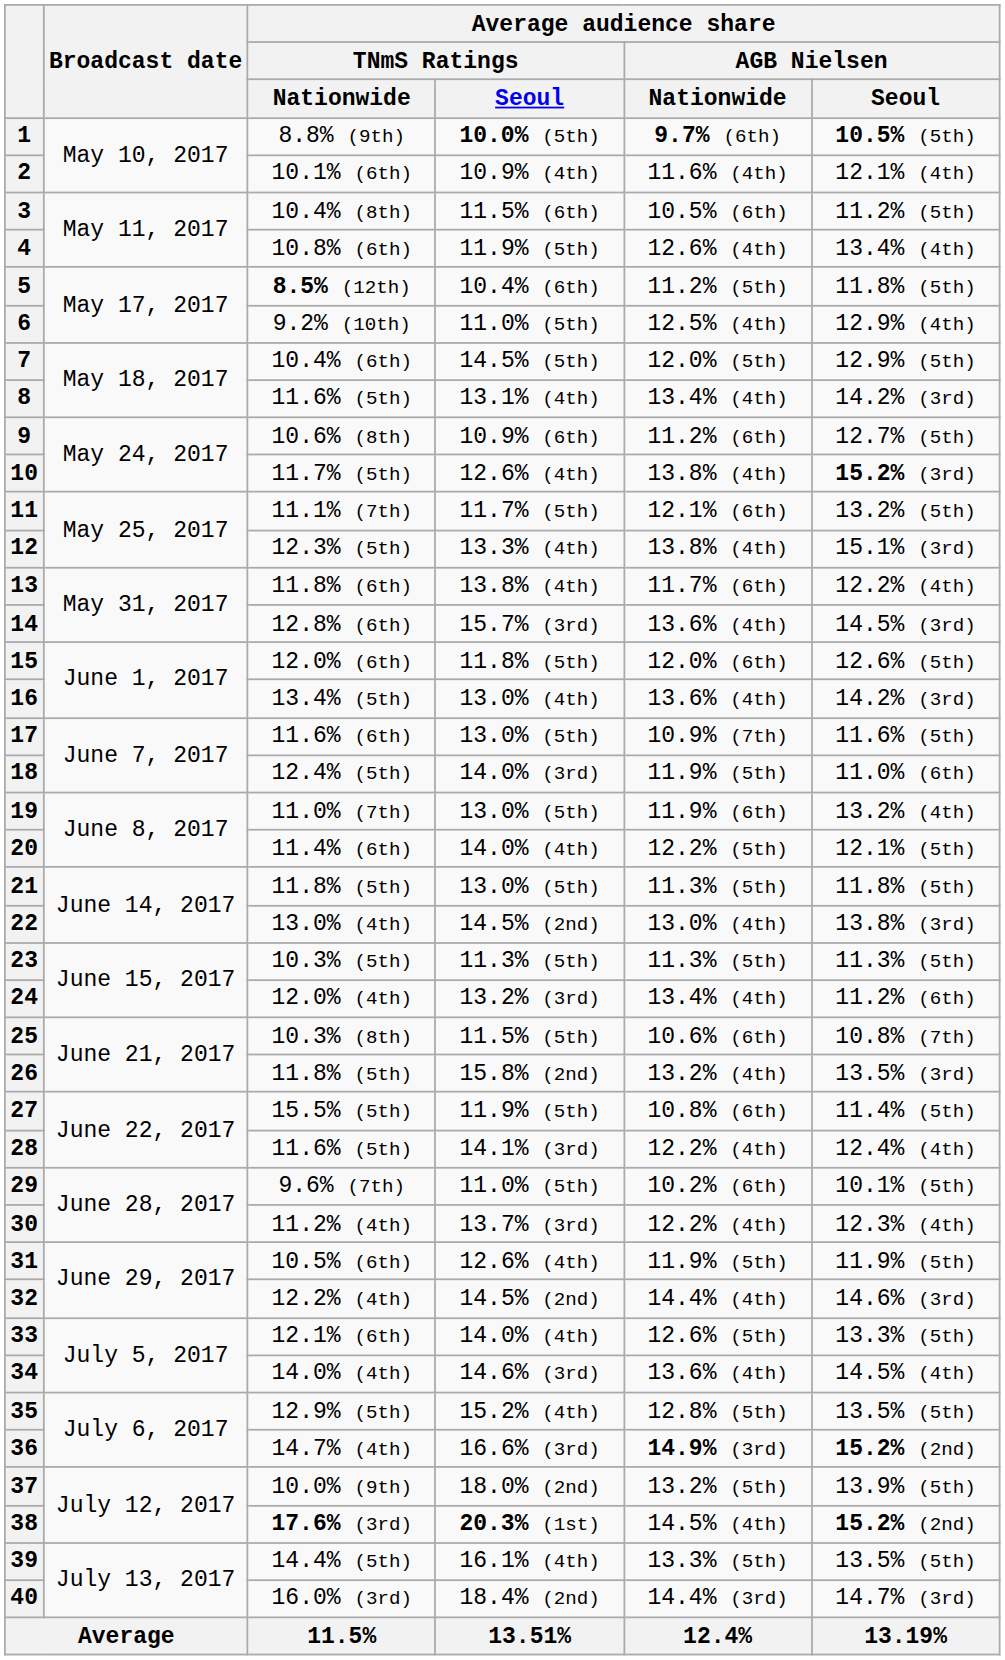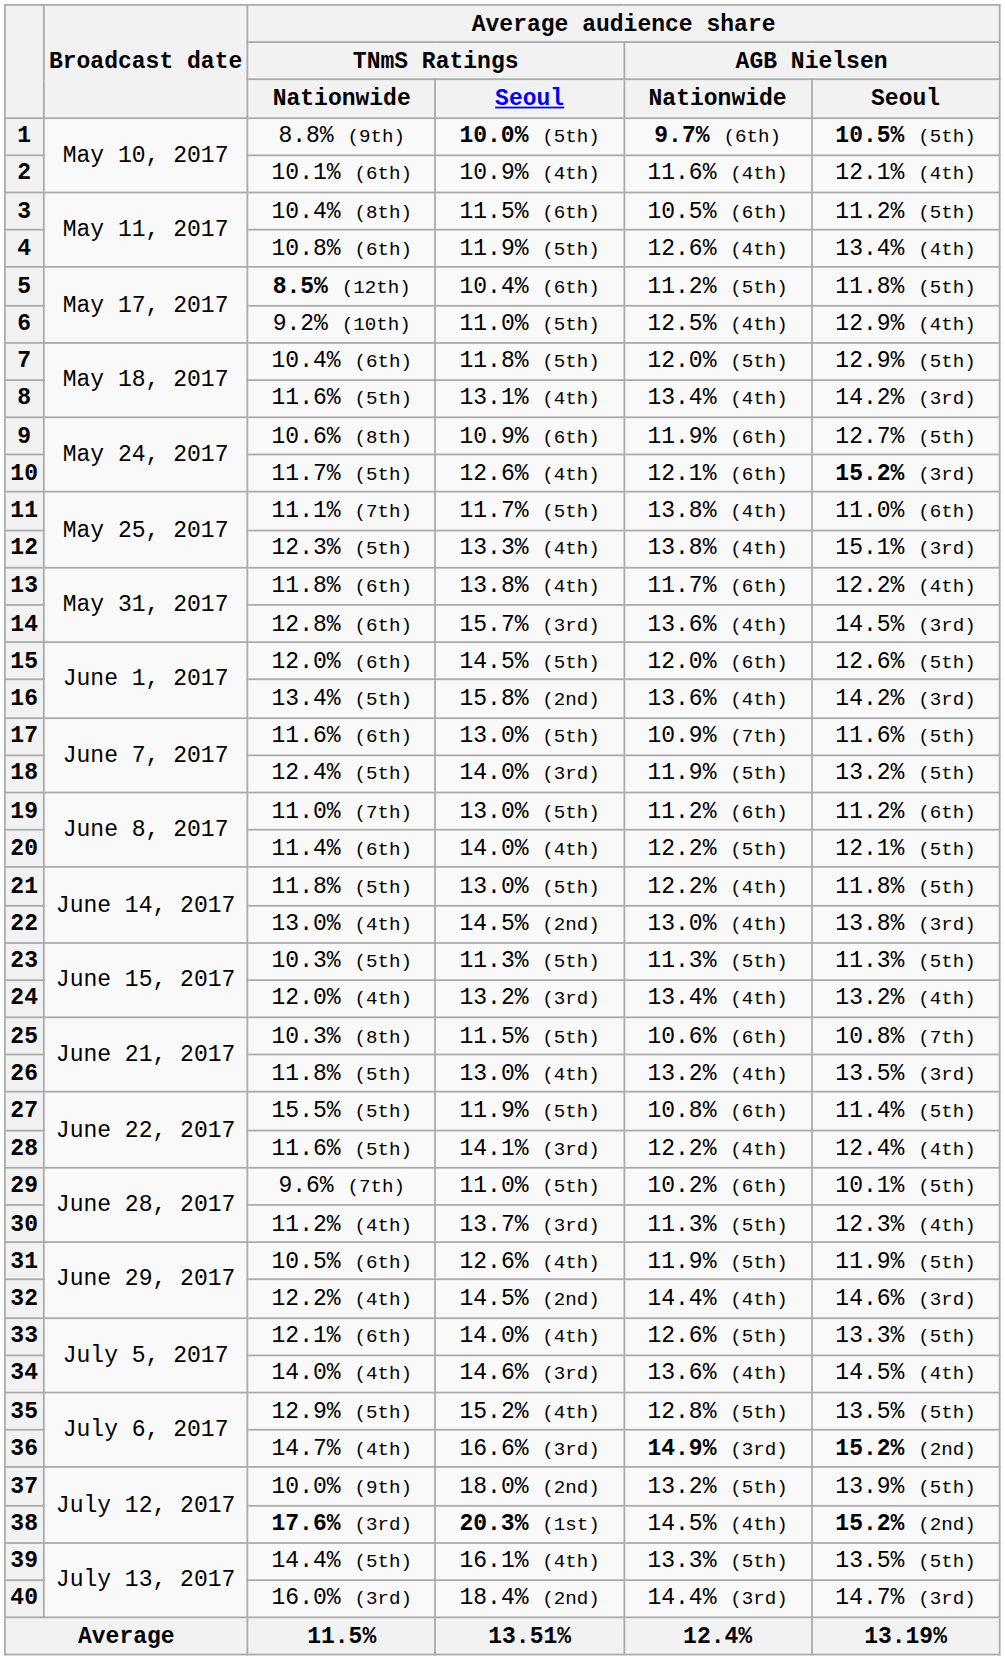 <table class="wikitable" style="text-align:center">
 <tr>
 <th rowspan="3"></th>
 <th rowspan="3">Broadcast date</th>
 <th colspan="4">Average audience share</th>
 </tr>
 <tr>
 <th colspan="2">TNmS Ratings</th>
 <th colspan="2">AGB Nielsen</th>
 </tr>
 <tr>
 <th width="100">Nationwide</th>
 <th width="100"><a href='#'>Seoul</a></th>
 <th width="100">Nationwide</th>
 <th width="100">Seoul</th>
 </tr>
 <tr>
 <th>1</th>
 <td rowspan="2">May 10, 2017</td>
 <td>8.8% <small>(9th)</small></td>
 <td><span><strong>10.0%</strong></span> <small>(5th)</small></td>
 <td><span><strong>9.7%</strong></span> <small>(6th)</small></td>
 <td><span><strong>10.5%</strong></span> <small>(5th)</small></td>
 </tr>
 <tr>
 <th>2</th>
 <td>10.1% <small>(6th)</small></td>
 <td>10.9% <small>(4th)</small></td>
 <td>11.6% <small>(4th)</small></td>
 <td>12.1% <small>(4th)</small></td>
 </tr>
 <tr>
 <th>3</th>
 <td rowspan="2">May 11, 2017</td>
 <td>10.4% <small>(8th)</small></td>
 <td>11.5% <small>(6th)</small></td>
 <td>10.5% <small>(6th)</small></td>
 <td>11.2% <small>(5th)</small></td>
 </tr>
 <tr>
 <th>4</th>
 <td>10.8% <small>(6th)</small></td>
 <td>11.9% <small>(5th)</small></td>
 <td>12.6% <small>(4th)</small></td>
 <td>13.4% <small>(4th)</small></td>
 </tr>
 <tr>
 <th>5</th>
 <td rowspan="2">May 17, 2017</td>
 <td><span><strong>8.5%</strong></span> <small>(12th)</small></td>
 <td>10.4% <small>(6th)</small></td>
 <td>11.2% <small>(5th)</small></td>
 <td>11.8% <small>(5th)</small></td>
 </tr>
 <tr>
 <th>6</th>
 <td>9.2% <small>(10th)</small></td>
 <td>11.0% <small>(5th)</small></td>
 <td>12.5% <small>(4th)</small></td>
 <td>12.9% <small>(4th)</small></td>
 </tr>
 <tr>
 <th>7</th>
 <td rowspan="2">May 18, 2017</td>
 <td>10.4% <small>(6th)</small></td>
-<td>14.5% <small>(5th)</small></td>
+<td>11.8% <small>(5th)</small></td>
 <td>12.0% <small>(5th)</small></td>
 <td>12.9% <small>(5th)</small></td>
 </tr>
 <tr>
 <th>8</th>
 <td>11.6% <small>(5th)</small></td>
 <td>13.1% <small>(4th)</small></td>
 <td>13.4% <small>(4th)</small></td>
 <td>14.2% <small>(3rd)</small></td>
 </tr>
 <tr>
 <th>9</th>
 <td rowspan="2">May 24, 2017</td>
 <td>10.6% <small>(8th)</small></td>
 <td>10.9% <small>(6th)</small></td>
-<td>11.2% <small>(6th)</small></td>
+<td>11.9% <small>(6th)</small></td>
 <td>12.7% <small>(5th)</small></td>
 </tr>
 <tr>
 <th>10</th>
 <td>11.7% <small>(5th)</small></td>
 <td>12.6% <small>(4th)</small></td>
-<td>13.8% <small>(4th)</small></td>
+<td>12.1% <small>(6th)</small></td>
 <td><span><strong>15.2%</strong></span> <small>(3rd)</small></td>
 </tr>
 <tr>
 <th>11</th>
 <td rowspan="2">May 25, 2017</td>
 <td>11.1% <small>(7th)</small></td>
 <td>11.7% <small>(5th)</small></td>
-<td>12.1% <small>(6th)</small></td>
-<td>13.2% <small>(5th)</small></td>
+<td>13.8% <small>(4th)</small></td>
+<td>11.0% <small>(6th)</small></td>
 </tr>
 <tr>
 <th>12</th>
 <td>12.3% <small>(5th)</small></td>
 <td>13.3% <small>(4th)</small></td>
 <td>13.8% <small>(4th)</small></td>
 <td>15.1% <small>(3rd)</small></td>
 </tr>
 <tr>
 <th>13</th>
 <td rowspan="2">May 31, 2017</td>
 <td>11.8% <small>(6th)</small></td>
 <td>13.8% <small>(4th)</small></td>
 <td>11.7% <small>(6th)</small></td>
 <td>12.2% <small>(4th)</small></td>
 </tr>
 <tr>
 <th>14</th>
 <td>12.8% <small>(6th)</small></td>
 <td>15.7% <small>(3rd)</small></td>
 <td>13.6% <small>(4th)</small></td>
 <td>14.5% <small>(3rd)</small></td>
 </tr>
 <tr>
 <th>15</th>
 <td rowspan="2">June 1, 2017</td>
 <td>12.0% <small>(6th)</small></td>
-<td>11.8% <small>(5th)</small></td>
+<td>14.5% <small>(5th)</small></td>
 <td>12.0% <small>(6th)</small></td>
 <td>12.6% <small>(5th)</small></td>
 </tr>
 <tr>
 <th>16</th>
 <td>13.4% <small>(5th)</small></td>
-<td>13.0% <small>(4th)</small></td>
+<td>15.8% <small>(2nd)</small></td>
 <td>13.6% <small>(4th)</small></td>
 <td>14.2% <small>(3rd)</small></td>
 </tr>
 <tr>
 <th>17</th>
 <td rowspan="2">June 7, 2017</td>
 <td>11.6% <small>(6th)</small></td>
 <td>13.0% <small>(5th)</small></td>
 <td>10.9% <small>(7th)</small></td>
 <td>11.6% <small>(5th)</small></td>
 </tr>
 <tr>
 <th>18</th>
 <td>12.4% <small>(5th)</small></td>
 <td>14.0% <small>(3rd)</small></td>
 <td>11.9% <small>(5th)</small></td>
-<td>11.0% <small>(6th)</small></td>
+<td>13.2% <small>(5th)</small></td>
 </tr>
 <tr>
 <th>19</th>
 <td rowspan="2">June 8, 2017</td>
 <td>11.0% <small>(7th)</small></td>
 <td>13.0% <small>(5th)</small></td>
-<td>11.9% <small>(6th)</small></td>
-<td>13.2% <small>(4th)</small></td>
+<td>11.2% <small>(6th)</small></td>
+<td>11.2% <small>(6th)</small></td>
 </tr>
 <tr>
 <th>20</th>
 <td>11.4% <small>(6th)</small></td>
 <td>14.0% <small>(4th)</small></td>
 <td>12.2% <small>(5th)</small></td>
 <td>12.1% <small>(5th)</small></td>
 </tr>
 <tr>
 <th>21</th>
 <td rowspan="2">June 14, 2017</td>
 <td>11.8% <small>(5th)</small></td>
 <td>13.0% <small>(5th)</small></td>
-<td>11.3% <small>(5th)</small></td>
+<td>12.2% <small>(4th)</small></td>
 <td>11.8% <small>(5th)</small></td>
 </tr>
 <tr>
 <th>22</th>
 <td>13.0% <small>(4th)</small></td>
 <td>14.5% <small>(2nd)</small></td>
 <td>13.0% <small>(4th)</small></td>
 <td>13.8% <small>(3rd)</small></td>
 </tr>
 <tr>
 <th>23</th>
 <td rowspan="2">June 15, 2017</td>
 <td>10.3% <small>(5th)</small></td>
 <td>11.3% <small>(5th)</small></td>
 <td>11.3% <small>(5th)</small></td>
 <td>11.3% <small>(5th)</small></td>
 </tr>
 <tr>
 <th>24</th>
 <td>12.0% <small>(4th)</small></td>
 <td>13.2% <small>(3rd)</small></td>
 <td>13.4% <small>(4th)</small></td>
-<td>11.2% <small>(6th)</small></td>
+<td>13.2% <small>(4th)</small></td>
 </tr>
 <tr>
 <th>25</th>
 <td rowspan="2">June 21, 2017</td>
 <td>10.3% <small>(8th)</small></td>
 <td>11.5% <small>(5th)</small></td>
 <td>10.6% <small>(6th)</small></td>
 <td>10.8% <small>(7th)</small></td>
 </tr>
 <tr>
 <th>26</th>
 <td>11.8% <small>(5th)</small></td>
-<td>15.8% <small>(2nd)</small></td>
+<td>13.0% <small>(4th)</small></td>
 <td>13.2% <small>(4th)</small></td>
 <td>13.5% <small>(3rd)</small></td>
 </tr>
 <tr>
 <th>27</th>
 <td rowspan="2">June 22, 2017</td>
 <td>15.5% <small>(5th)</small></td>
 <td>11.9% <small>(5th)</small></td>
 <td>10.8% <small>(6th)</small></td>
 <td>11.4% <small>(5th)</small></td>
 </tr>
 <tr>
 <th>28</th>
 <td>11.6% <small>(5th)</small></td>
 <td>14.1% <small>(3rd)</small></td>
 <td>12.2% <small>(4th)</small></td>
 <td>12.4% <small>(4th)</small></td>
 </tr>
 <tr>
 <th>29</th>
 <td rowspan="2">June 28, 2017</td>
 <td>9.6% <small>(7th)</small></td>
 <td>11.0% <small>(5th)</small></td>
 <td>10.2% <small>(6th)</small></td>
 <td>10.1% <small>(5th)</small></td>
 </tr>
 <tr>
 <th>30</th>
 <td>11.2% <small>(4th)</small></td>
 <td>13.7% <small>(3rd)</small></td>
-<td>12.2% <small>(4th)</small></td>
+<td>11.3% <small>(5th)</small></td>
 <td>12.3% <small>(4th)</small></td>
 </tr>
 <tr>
 <th>31</th>
 <td rowspan="2">June 29, 2017</td>
 <td>10.5% <small>(6th)</small></td>
 <td>12.6% <small>(4th)</small></td>
 <td>11.9% <small>(5th)</small></td>
 <td>11.9% <small>(5th)</small></td>
 </tr>
 <tr>
 <th>32</th>
 <td>12.2% <small>(4th)</small></td>
 <td>14.5% <small>(2nd)</small></td>
 <td>14.4% <small>(4th)</small></td>
 <td>14.6% <small>(3rd)</small></td>
 </tr>
 <tr>
 <th>33</th>
 <td rowspan="2">July 5, 2017</td>
 <td>12.1% <small>(6th)</small></td>
 <td>14.0% <small>(4th)</small></td>
 <td>12.6% <small>(5th)</small></td>
 <td>13.3% <small>(5th)</small></td>
 </tr>
 <tr>
 <th>34</th>
 <td>14.0% <small>(4th)</small></td>
 <td>14.6% <small>(3rd)</small></td>
 <td>13.6% <small>(4th)</small></td>
 <td>14.5% <small>(4th)</small></td>
 </tr>
 <tr>
 <th>35</th>
 <td rowspan="2">July 6, 2017</td>
 <td>12.9% <small>(5th)</small></td>
 <td>15.2% <small>(4th)</small></td>
 <td>12.8% <small>(5th)</small></td>
 <td>13.5% <small>(5th)</small></td>
 </tr>
 <tr>
 <th>36</th>
 <td>14.7% <small>(4th)</small></td>
 <td>16.6% <small>(3rd)</small></td>
 <td><span><strong>14.9%</strong></span> <small>(3rd)</small></td>
 <td><span><strong>15.2%</strong></span> <small>(2nd)</small></td>
 </tr>
 <tr>
 <th>37</th>
 <td rowspan="2">July 12, 2017</td>
 <td>10.0% <small>(9th)</small></td>
 <td>18.0% <small>(2nd)</small></td>
 <td>13.2% <small>(5th)</small></td>
 <td>13.9% <small>(5th)</small></td>
 </tr>
 <tr>
 <th>38</th>
 <td><span><strong>17.6%</strong></span> <small>(3rd)</small></td>
 <td><span><strong>20.3%</strong></span> <small>(1st)</small></td>
 <td>14.5% <small>(4th)</small></td>
 <td><span><strong>15.2%</strong></span> <small>(2nd)</small></td>
 </tr>
 <tr>
 <th>39</th>
 <td rowspan="2">July 13, 2017</td>
 <td>14.4% <small>(5th)</small></td>
 <td>16.1% <small>(4th)</small></td>
 <td>13.3% <small>(5th)</small></td>
 <td>13.5% <small>(5th)</small></td>
 </tr>
 <tr>
 <th>40</th>
 <td>16.0% <small>(3rd)</small></td>
 <td>18.4% <small>(2nd)</small></td>
 <td>14.4% <small>(3rd)</small></td>
 <td>14.7% <small>(3rd)</small></td>
 </tr>
 <tr>
 <th colspan="2">Average</th>
 <th><span><strong>11.5%</strong></span></th>
 <th><span><strong>13.51%</strong></span></th>
 <th><span><strong>12.4%</strong></span></th>
 <th><span><strong>13.19%</strong></span></th>
 </tr>
 </table>
